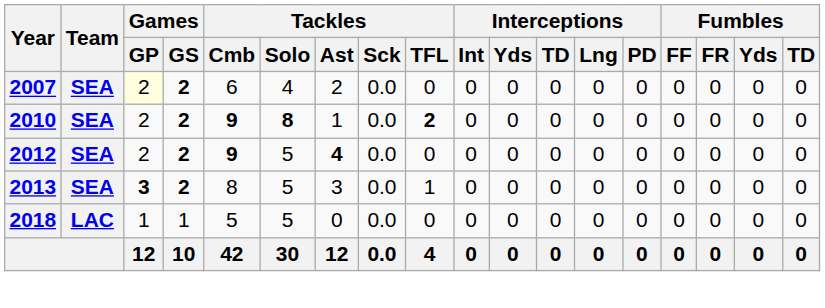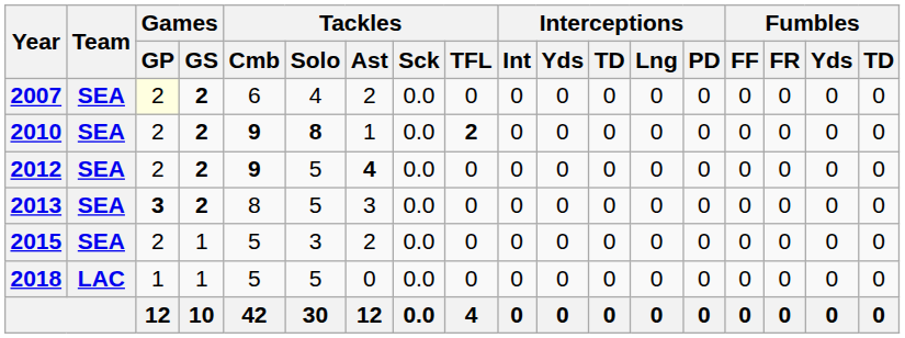 <table class="wikitable" style="text-align:center">
 <tr>
 <th rowspan="2">Year</th>
 <th rowspan="2">Team</th>
 <th colspan="2">Games</th>
 <th colspan="5">Tackles</th>
 <th colspan="5">Interceptions</th>
 <th colspan="4">Fumbles</th>
 </tr>
 <tr>
 <th>GP</th>
 <th>GS</th>
 <th>Cmb</th>
 <th>Solo</th>
 <th>Ast</th>
 <th>Sck</th>
 <th>TFL</th>
 <th>Int</th>
 <th>Yds</th>
 <th>TD</th>
 <th>Lng</th>
 <th>PD</th>
 <th>FF</th>
 <th>FR</th>
 <th>Yds</th>
 <th>TD</th>
 </tr>
 <tr>
 <th><a href='#'>2007</a></th>
 <th><a href='#'>SEA</a></th>
 <td style="background: lightyellow;">2</td>
 <td><strong>2</strong></td>
 <td>6</td>
 <td>4</td>
 <td>2</td>
 <td>0.0</td>
 <td>0</td>
 <td>0</td>
 <td>0</td>
 <td>0</td>
 <td>0</td>
 <td>0</td>
 <td>0</td>
 <td>0</td>
 <td>0</td>
 <td>0</td>
 </tr>
 <tr>
 <th><a href='#'>2010</a></th>
 <th><a href='#'>SEA</a></th>
 <td>2</td>
 <td><strong>2</strong></td>
 <td><strong>9</strong></td>
 <td><strong>8</strong></td>
 <td>1</td>
 <td>0.0</td>
 <td><strong>2</strong></td>
 <td>0</td>
 <td>0</td>
 <td>0</td>
 <td>0</td>
 <td>0</td>
 <td>0</td>
 <td>0</td>
 <td>0</td>
 <td>0</td>
 </tr>
 <tr>
 <th><a href='#'>2012</a></th>
 <th><a href='#'>SEA</a></th>
 <td>2</td>
 <td><strong>2</strong></td>
 <td><strong>9</strong></td>
 <td>5</td>
 <td><strong>4</strong></td>
 <td>0.0</td>
 <td>0</td>
 <td>0</td>
 <td>0</td>
 <td>0</td>
 <td>0</td>
 <td>0</td>
 <td>0</td>
 <td>0</td>
 <td>0</td>
 <td>0</td>
 </tr>
 <tr>
 <th><a href='#'>2013</a></th>
 <th><a href='#'>SEA</a></th>
 <td><strong>3</strong></td>
 <td><strong>2</strong></td>
 <td>8</td>
 <td>5</td>
 <td>3</td>
 <td>0.0</td>
+<td>0</td>
+<td>0</td>
+<td>0</td>
+<td>0</td>
+<td>0</td>
+<td>0</td>
+<td>0</td>
+<td>0</td>
+<td>0</td>
+<td>0</td>
+</tr>
+<tr>
+<th><a href='#'>2015</a></th>
+<th><a href='#'>SEA</a></th>
+<td>2</td>
 <td>1</td>
+<td>5</td>
+<td>3</td>
+<td>2</td>
+<td>0.0</td>
+<td>0</td>
 <td>0</td>
 <td>0</td>
 <td>0</td>
 <td>0</td>
 <td>0</td>
 <td>0</td>
 <td>0</td>
 <td>0</td>
 <td>0</td>
 </tr>
 <tr>
 <th><a href='#'>2018</a></th>
 <th><a href='#'>LAC</a></th>
 <td>1</td>
 <td>1</td>
 <td>5</td>
 <td>5</td>
 <td>0</td>
 <td>0.0</td>
 <td>0</td>
 <td>0</td>
 <td>0</td>
 <td>0</td>
 <td>0</td>
 <td>0</td>
 <td>0</td>
 <td>0</td>
 <td>0</td>
 <td>0</td>
 </tr>
 <tr>
 <th colspan="2"></th>
 <th>12</th>
 <th>10</th>
 <th>42</th>
 <th>30</th>
 <th>12</th>
 <th>0.0</th>
 <th>4</th>
 <th>0</th>
 <th>0</th>
 <th>0</th>
 <th>0</th>
 <th>0</th>
 <th>0</th>
 <th>0</th>
 <th>0</th>
 <th>0</th>
 </tr>
 </table>
